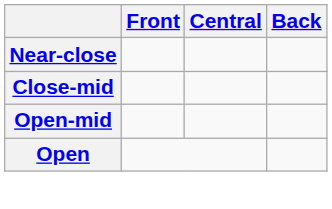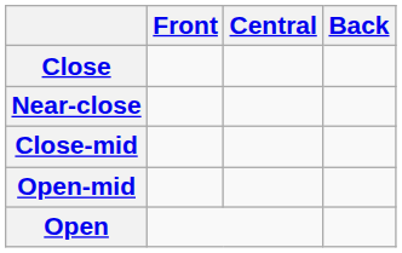 <table class="wikitable" style="text-align: center;">
 <tr>
 <th></th>
 <th><a href='#'>Front</a></th>
 <th><a href='#'>Central</a></th>
 <th><a href='#'>Back</a></th>
+</tr>
+<tr>
+<th><a href='#'>Close</a></th>
+<td></td>
+<td></td>
+<td></td>
 </tr>
 <tr>
 <th><a href='#'>Near-close</a></th>
 <td></td>
 <td></td>
 <td></td>
 </tr>
 <tr>
 <th><a href='#'>Close-mid</a></th>
 <td></td>
 <td></td>
 <td></td>
 </tr>
 <tr>
 <th><a href='#'>Open-mid</a></th>
 <td></td>
 <td></td>
 <td></td>
 </tr>
 <tr>
 <th><a href='#'>Open</a></th>
 <td colspan="2"></td>
 <td></td>
 </tr>
 </table>
